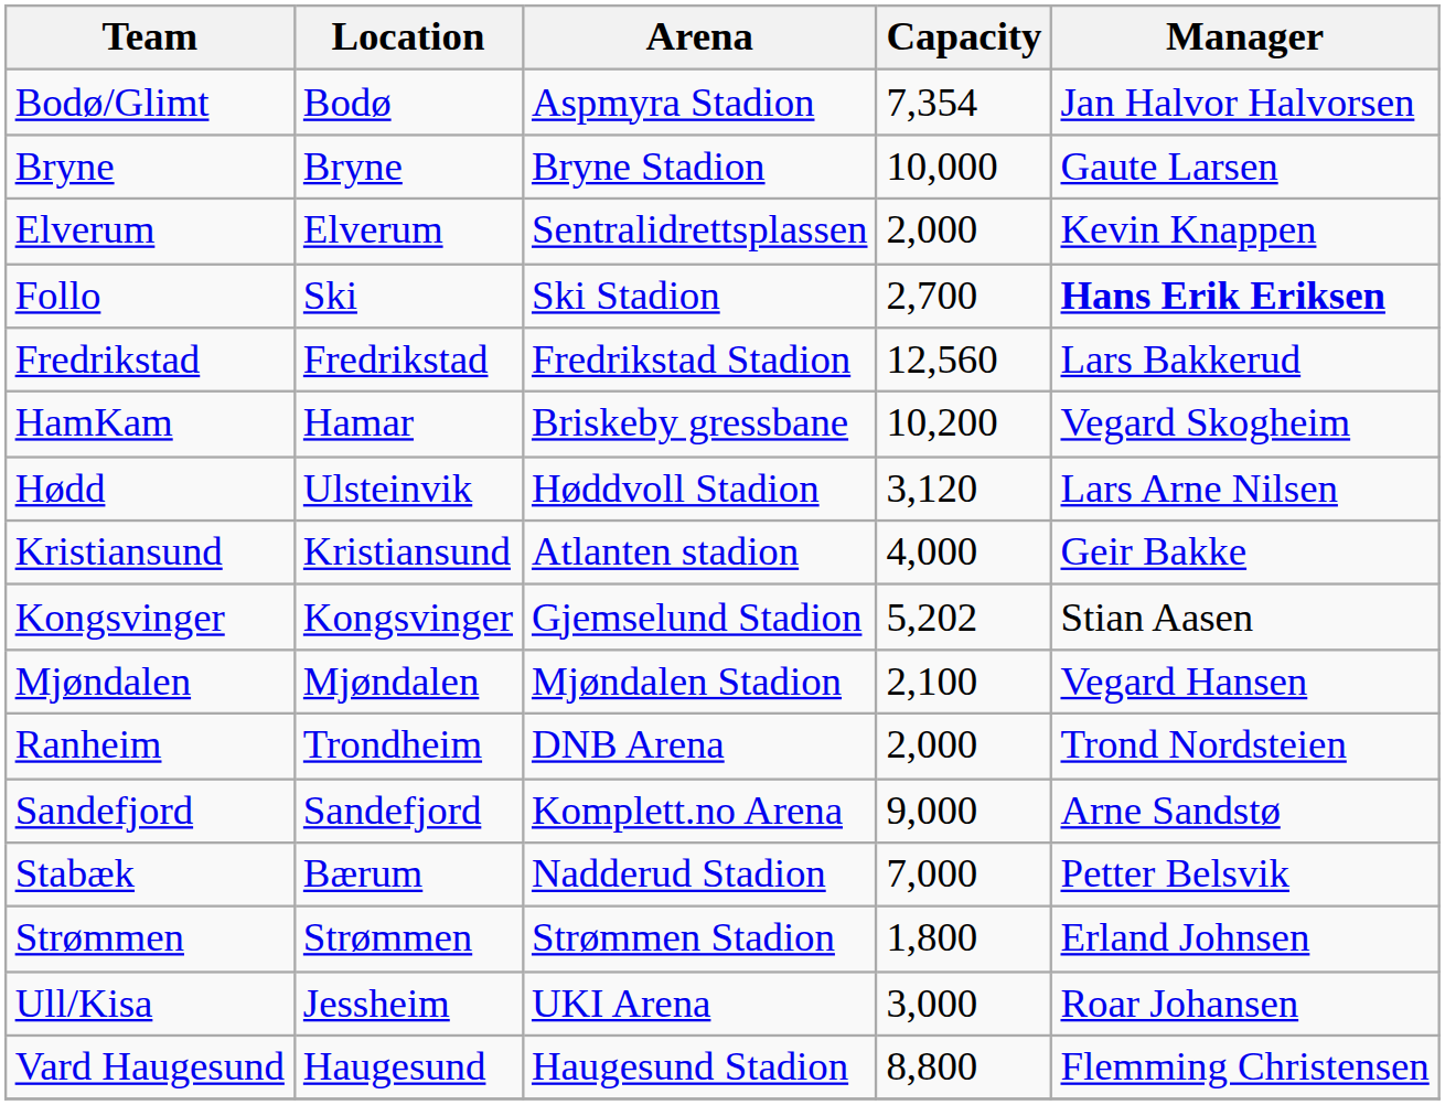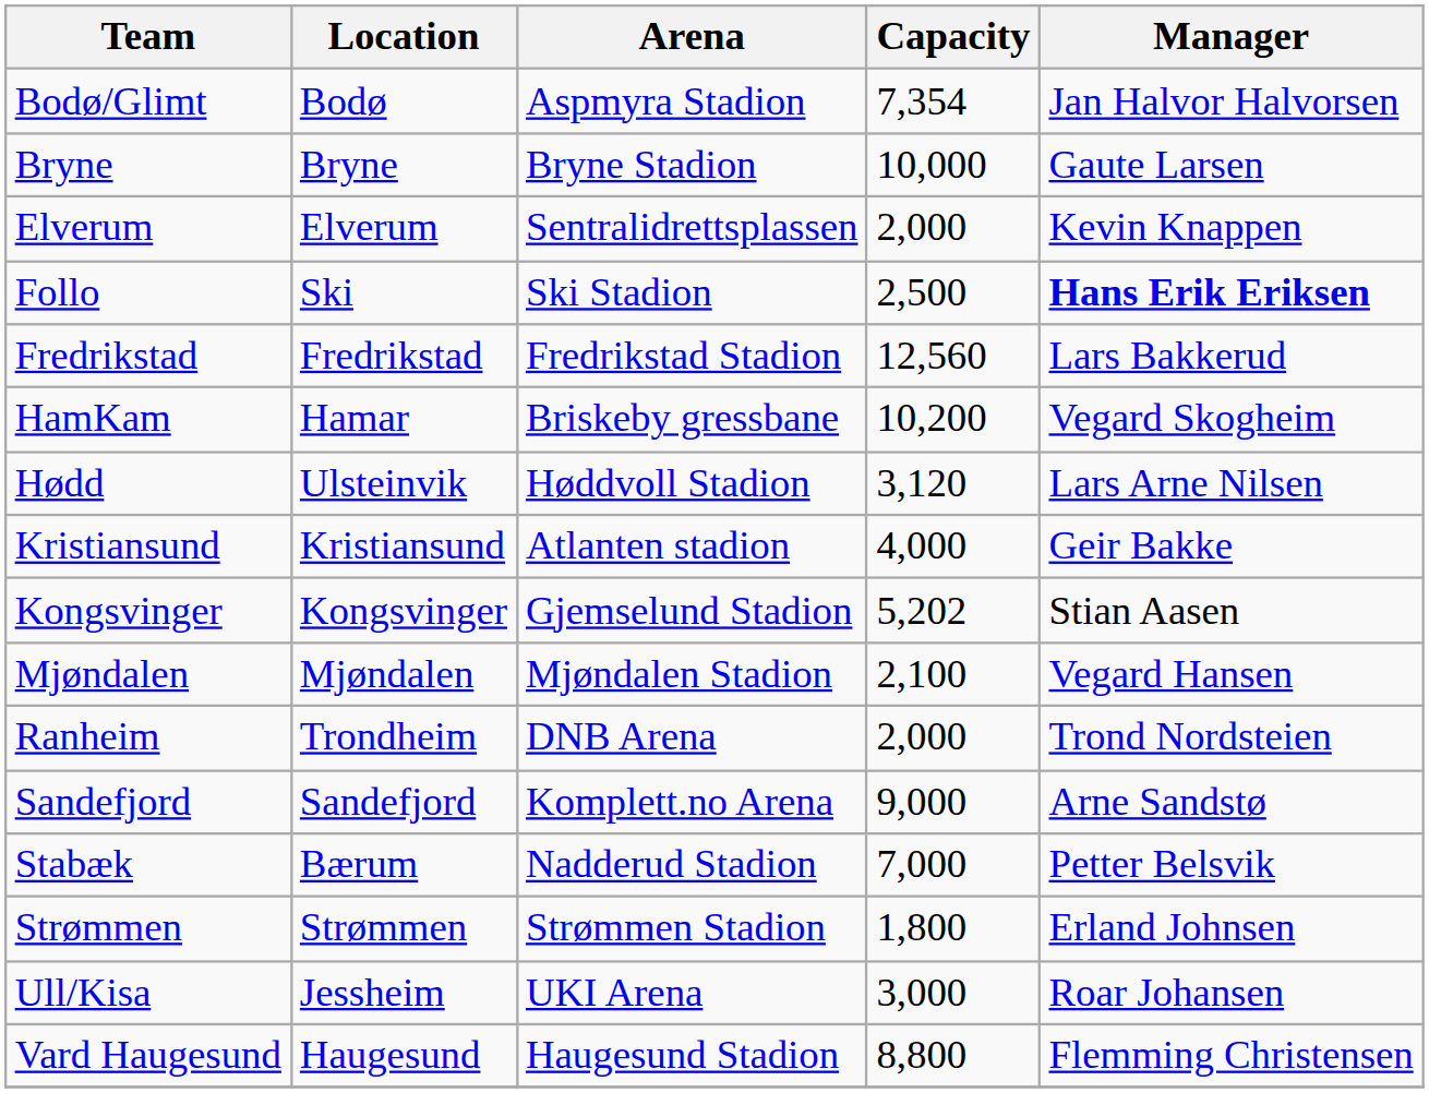 <table class="wikitable sortable" border="1">
 <tr>
 <th>Team</th>
 <th>Location</th>
 <th>Arena</th>
 <th>Capacity</th>
 <th>Manager</th>
 </tr>
 <tr>
 <td><a href='#'>Bodø/Glimt</a></td>
 <td><a href='#'>Bodø</a></td>
 <td><a href='#'>Aspmyra Stadion</a></td>
 <td>7,354</td>
 <td><a href='#'>Jan Halvor Halvorsen</a></td>
 </tr>
 <tr>
 <td><a href='#'>Bryne</a></td>
 <td><a href='#'>Bryne</a></td>
 <td><a href='#'>Bryne Stadion</a></td>
 <td>10,000</td>
 <td><a href='#'>Gaute Larsen</a></td>
 </tr>
 <tr>
 <td><a href='#'>Elverum</a></td>
 <td><a href='#'>Elverum</a></td>
 <td><a href='#'>Sentralidrettsplassen</a></td>
 <td>2,000</td>
 <td><a href='#'>Kevin Knappen</a></td>
 </tr>
 <tr>
 <td><a href='#'>Follo</a></td>
 <td><a href='#'>Ski</a></td>
 <td><a href='#'>Ski Stadion</a></td>
-<td>2,700</td>
+<td>2,500</td>
 <td><strong><a href='#'>Hans Erik Eriksen</a></strong></td>
 </tr>
 <tr>
 <td><a href='#'>Fredrikstad</a></td>
 <td><a href='#'>Fredrikstad</a></td>
 <td><a href='#'>Fredrikstad Stadion</a></td>
 <td>12,560</td>
 <td><a href='#'>Lars Bakkerud</a></td>
 </tr>
 <tr>
 <td><a href='#'>HamKam</a></td>
 <td><a href='#'>Hamar</a></td>
 <td><a href='#'>Briskeby gressbane</a></td>
 <td>10,200</td>
 <td><a href='#'>Vegard Skogheim</a></td>
 </tr>
 <tr>
 <td><a href='#'>Hødd</a></td>
 <td><a href='#'>Ulsteinvik</a></td>
 <td><a href='#'>Høddvoll Stadion</a></td>
 <td>3,120</td>
 <td><a href='#'>Lars Arne Nilsen</a></td>
 </tr>
 <tr>
 <td><a href='#'>Kristiansund</a></td>
 <td><a href='#'>Kristiansund</a></td>
 <td><a href='#'>Atlanten stadion</a></td>
 <td>4,000</td>
 <td><a href='#'>Geir Bakke</a></td>
 </tr>
 <tr>
 <td><a href='#'>Kongsvinger</a></td>
 <td><a href='#'>Kongsvinger</a></td>
 <td><a href='#'>Gjemselund Stadion</a></td>
 <td>5,202</td>
 <td>Stian Aasen</td>
 </tr>
 <tr>
 <td><a href='#'>Mjøndalen</a></td>
 <td><a href='#'>Mjøndalen</a></td>
 <td><a href='#'>Mjøndalen Stadion</a></td>
 <td>2,100</td>
 <td><a href='#'>Vegard Hansen</a></td>
 </tr>
 <tr>
 <td><a href='#'>Ranheim</a></td>
 <td><a href='#'>Trondheim</a></td>
 <td><a href='#'>DNB Arena</a></td>
 <td>2,000</td>
 <td><a href='#'>Trond Nordsteien</a></td>
 </tr>
 <tr>
 <td><a href='#'>Sandefjord</a></td>
 <td><a href='#'>Sandefjord</a></td>
 <td><a href='#'>Komplett.no Arena</a></td>
 <td>9,000</td>
 <td><a href='#'>Arne Sandstø</a></td>
 </tr>
 <tr>
 <td><a href='#'>Stabæk</a></td>
 <td><a href='#'>Bærum</a></td>
 <td><a href='#'>Nadderud Stadion</a></td>
 <td>7,000</td>
 <td><a href='#'>Petter Belsvik</a></td>
 </tr>
 <tr>
 <td><a href='#'>Strømmen</a></td>
 <td><a href='#'>Strømmen</a></td>
 <td><a href='#'>Strømmen Stadion</a></td>
 <td>1,800</td>
 <td><a href='#'>Erland Johnsen</a></td>
 </tr>
 <tr>
 <td><a href='#'>Ull/Kisa</a></td>
 <td><a href='#'>Jessheim</a></td>
 <td><a href='#'>UKI Arena</a></td>
 <td>3,000</td>
 <td><a href='#'>Roar Johansen</a></td>
 </tr>
 <tr>
 <td><a href='#'>Vard Haugesund</a></td>
 <td><a href='#'>Haugesund</a></td>
 <td><a href='#'>Haugesund Stadion</a></td>
 <td>8,800</td>
 <td><a href='#'>Flemming Christensen</a></td>
 </tr>
 <tr>
 </tr>
 </table>
